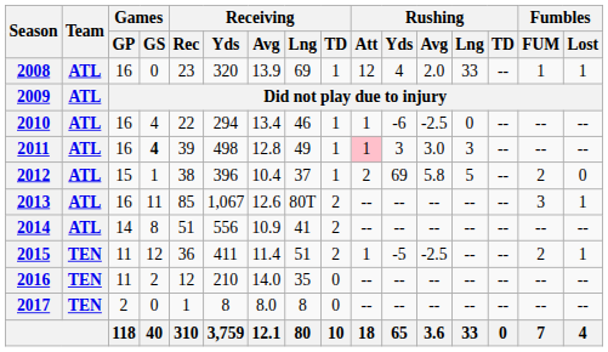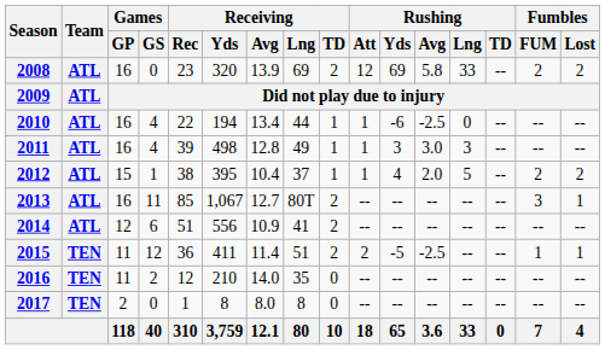 <table class=wikitable style="text-align:center;">
 <tr>
 <th rowspan=2>Season</th>
 <th rowspan=2>Team</th>
 <th colspan=2>Games</th>
 <th colspan=5>Receiving</th>
 <th colspan=5>Rushing</th>
 <th colspan=2>Fumbles</th>
 </tr>
 <tr>
 <th>GP</th>
 <th>GS</th>
 <th>Rec</th>
 <th>Yds</th>
 <th>Avg</th>
 <th>Lng</th>
 <th>TD</th>
 <th>Att</th>
 <th>Yds</th>
 <th>Avg</th>
 <th>Lng</th>
 <th>TD</th>
 <th>FUM</th>
 <th>Lost</th>
 </tr>
 <tr>
 <th><a href='#'>2008</a></th>
 <th><a href='#'>ATL</a></th>
 <td>16</td>
 <td>0</td>
 <td>23</td>
 <td>320</td>
 <td>13.9</td>
 <td>69</td>
-<td>1</td>
+<td>2</td>
 <td>12</td>
-<td>4</td>
-<td>2.0</td>
+<td>69</td>
+<td>5.8</td>
 <td>33</td>
 <td>--</td>
-<td>1</td>
-<td>1</td>
+<td>2</td>
+<td>2</td>
 </tr>
 <tr>
 <th><a href='#'>2009</a></th>
 <th><a href='#'>ATL</a></th>
 <th colspan=14>Did not play due to injury</th>
 </tr>
 <tr>
 <th><a href='#'>2010</a></th>
 <th><a href='#'>ATL</a></th>
 <td>16</td>
 <td>4</td>
 <td>22</td>
-<td>294</td>
+<td>194</td>
 <td>13.4</td>
-<td>46</td>
+<td>44</td>
 <td>1</td>
 <td>1</td>
 <td>-6</td>
 <td>-2.5</td>
 <td>0</td>
 <td>--</td>
 <td>--</td>
 <td>--</td>
 </tr>
 <tr>
 <th><a href='#'>2011</a></th>
 <th><a href='#'>ATL</a></th>
 <td>16</td>
-<td><strong>4</strong></td>
+<td>4</td>
 <td>39</td>
 <td>498</td>
 <td>12.8</td>
 <td>49</td>
 <td>1</td>
-<td style="background: pink;">1</td>
+<td>1</td>
 <td>3</td>
 <td>3.0</td>
 <td>3</td>
 <td>--</td>
 <td>--</td>
 <td>--</td>
 </tr>
 <tr>
 <th><a href='#'>2012</a></th>
 <th><a href='#'>ATL</a></th>
 <td>15</td>
 <td>1</td>
 <td>38</td>
-<td>396</td>
+<td>395</td>
 <td>10.4</td>
 <td>37</td>
 <td>1</td>
-<td>2</td>
-<td>69</td>
-<td>5.8</td>
+<td>1</td>
+<td>4</td>
+<td>2.0</td>
 <td>5</td>
 <td>--</td>
 <td>2</td>
-<td>0</td>
+<td>2</td>
 </tr>
 <tr>
 <th><a href='#'>2013</a></th>
 <th><a href='#'>ATL</a></th>
 <td>16</td>
 <td>11</td>
 <td>85</td>
 <td>1,067</td>
-<td>12.6</td>
+<td>12.7</td>
 <td>80T</td>
 <td>2</td>
 <td>--</td>
 <td>--</td>
 <td>--</td>
 <td>--</td>
 <td>--</td>
 <td>3</td>
 <td>1</td>
 </tr>
 <tr>
 <th><a href='#'>2014</a></th>
 <th><a href='#'>ATL</a></th>
-<td>14</td>
-<td>8</td>
+<td>12</td>
+<td>6</td>
 <td>51</td>
 <td>556</td>
 <td>10.9</td>
 <td>41</td>
 <td>2</td>
 <td>--</td>
 <td>--</td>
 <td>--</td>
 <td>--</td>
 <td>--</td>
 <td>--</td>
 <td>--</td>
 </tr>
 <tr>
 <th><a href='#'>2015</a></th>
 <th><a href='#'>TEN</a></th>
 <td>11</td>
 <td>12</td>
 <td>36</td>
 <td>411</td>
 <td>11.4</td>
 <td>51</td>
 <td>2</td>
-<td>1</td>
+<td>2</td>
 <td>-5</td>
 <td>-2.5</td>
 <td>--</td>
 <td>--</td>
-<td>2</td>
+<td>1</td>
 <td>1</td>
 </tr>
 <tr>
 <th><a href='#'>2016</a></th>
 <th><a href='#'>TEN</a></th>
 <td>11</td>
 <td>2</td>
 <td>12</td>
 <td>210</td>
 <td>14.0</td>
 <td>35</td>
 <td>0</td>
 <td>--</td>
 <td>--</td>
 <td>--</td>
 <td>--</td>
 <td>--</td>
 <td>--</td>
 <td>--</td>
 </tr>
 <tr>
 <th><a href='#'>2017</a></th>
 <th><a href='#'>TEN</a></th>
 <td>2</td>
 <td>0</td>
 <td>1</td>
 <td>8</td>
 <td>8.0</td>
 <td>8</td>
 <td>0</td>
 <td>--</td>
 <td>--</td>
 <td>--</td>
 <td>--</td>
 <td>--</td>
 <td>--</td>
 <td>--</td>
 </tr>
 <tr>
 <th colspan="2"></th>
 <th>118</th>
 <th>40</th>
 <th>310</th>
 <th>3,759</th>
 <th>12.1</th>
 <th>80</th>
 <th>10</th>
 <th>18</th>
 <th>65</th>
 <th>3.6</th>
 <th>33</th>
 <th>0</th>
 <th>7</th>
 <th>4</th>
 </tr>
 </table>
